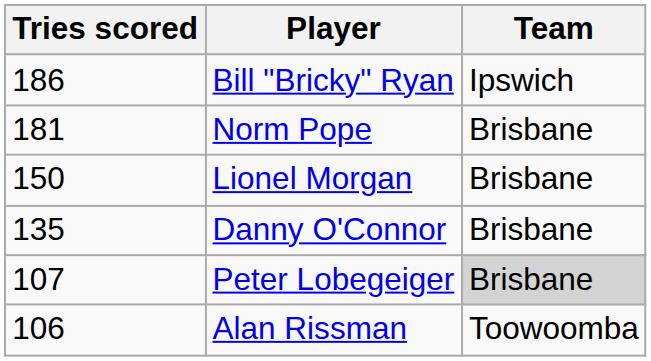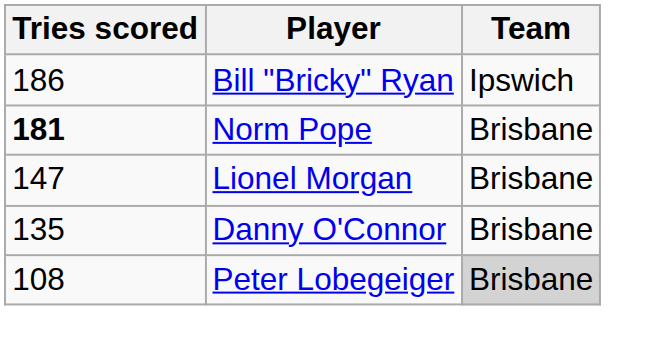 <table class="wikitable">
 <tr>
 <th>Tries scored</th>
 <th>Player</th>
 <th>Team</th>
 </tr>
 <tr>
 <td>186</td>
 <td><a href='#'>Bill "Bricky" Ryan</a></td>
 <td>Ipswich</td>
 </tr>
 <tr>
-<td>181</td>
+<td><strong>181</strong></td>
 <td><a href='#'>Norm Pope</a></td>
 <td>Brisbane</td>
 </tr>
 <tr>
-<td>150</td>
+<td>147</td>
 <td><a href='#'>Lionel Morgan</a></td>
 <td>Brisbane</td>
 </tr>
 <tr>
 <td>135</td>
 <td><a href='#'>Danny O'Connor</a></td>
 <td>Brisbane</td>
 </tr>
 <tr>
-<td>107</td>
+<td>108</td>
 <td><a href='#'>Peter Lobegeiger</a></td>
 <td style="background: lightgrey;">Brisbane</td>
 </tr>
-<tr>
-<td>106</td>
-<td><a href='#'>Alan Rissman</a></td>
-<td>Toowoomba</td>
-</tr>
 </table>
